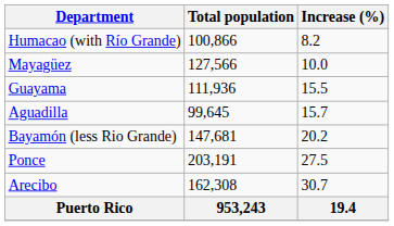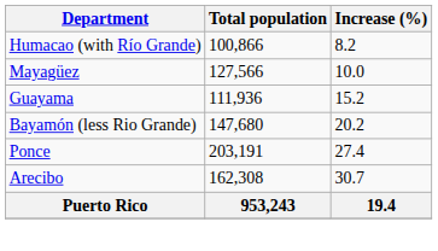 <table class="wikitable sortable" style="text-align:left">
 <tr>
 <th><a href='#'>Department</a></th>
 <th>Total population</th>
 <th>Increase (%)</th>
 </tr>
 <tr>
 <td><a href='#'>Humacao</a> (with <a href='#'>Río Grande</a>)</td>
 <td>100,866</td>
 <td>8.2</td>
 </tr>
 <tr>
 <td><a href='#'>Mayagüez</a></td>
 <td>127,566</td>
 <td>10.0</td>
 </tr>
 <tr>
 <td><a href='#'>Guayama</a></td>
 <td>111,936</td>
-<td>15.5</td>
-</tr>
-<tr>
-<td><a href='#'>Aguadilla</a></td>
-<td>99,645</td>
-<td>15.7</td>
+<td>15.2</td>
 </tr>
 <tr>
 <td><a href='#'>Bayamón</a> (less Rio Grande)</td>
-<td>147,681</td>
+<td>147,680</td>
 <td>20.2</td>
 </tr>
 <tr>
 <td><a href='#'>Ponce</a></td>
 <td>203,191</td>
-<td>27.5</td>
+<td>27.4</td>
 </tr>
 <tr>
 <td><a href='#'>Arecibo</a></td>
 <td>162,308</td>
 <td>30.7</td>
 </tr>
 <tr>
 <th> Puerto Rico</th>
 <th>953,243</th>
 <th>19.4 </th>
 </tr>
 <tr>
 </tr>
 </table>
